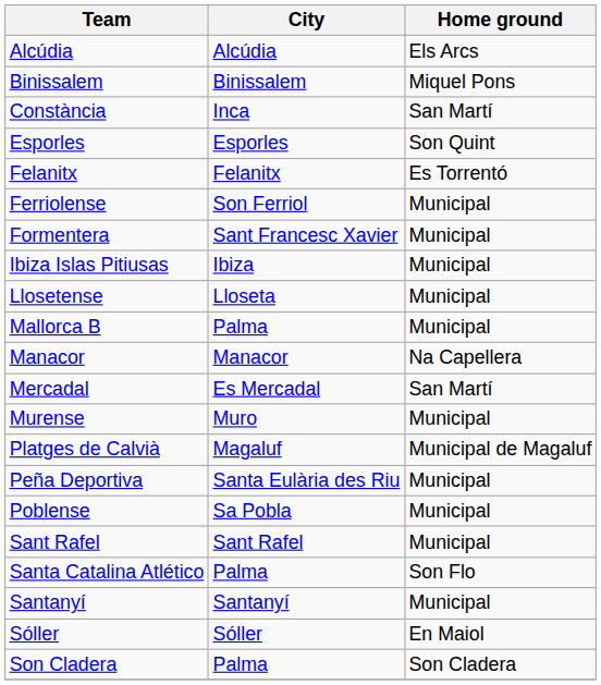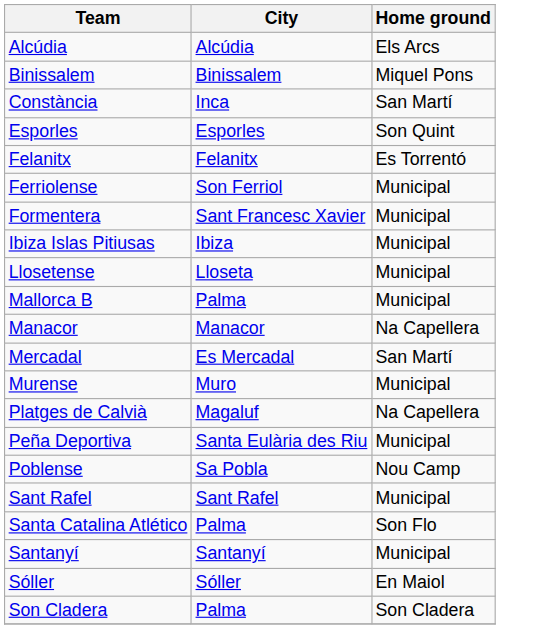 <table class="wikitable sortable">
 <tr>
 <th>Team</th>
 <th>City</th>
 <th>Home ground</th>
 </tr>
 <tr>
 <td><a href='#'>Alcúdia</a></td>
 <td><a href='#'>Alcúdia</a></td>
 <td>Els Arcs</td>
 </tr>
 <tr>
 <td><a href='#'>Binissalem</a></td>
 <td><a href='#'>Binissalem</a></td>
 <td>Miquel Pons</td>
 </tr>
 <tr>
 <td><a href='#'>Constància</a></td>
 <td><a href='#'>Inca</a></td>
 <td>San Martí</td>
 </tr>
 <tr>
 <td><a href='#'>Esporles</a></td>
 <td><a href='#'>Esporles</a></td>
 <td>Son Quint</td>
 </tr>
 <tr>
 <td><a href='#'>Felanitx</a></td>
 <td><a href='#'>Felanitx</a></td>
 <td>Es Torrentó</td>
 </tr>
 <tr>
 <td><a href='#'>Ferriolense</a></td>
 <td><a href='#'>Son Ferriol</a></td>
 <td>Municipal</td>
 </tr>
 <tr>
 <td><a href='#'>Formentera</a></td>
 <td><a href='#'>Sant Francesc Xavier</a></td>
 <td>Municipal</td>
 </tr>
 <tr>
 <td><a href='#'>Ibiza Islas Pitiusas</a></td>
 <td><a href='#'>Ibiza</a></td>
 <td>Municipal</td>
 </tr>
 <tr>
 <td><a href='#'>Llosetense</a></td>
 <td><a href='#'>Lloseta</a></td>
 <td>Municipal</td>
 </tr>
 <tr>
 <td><a href='#'>Mallorca B</a></td>
 <td><a href='#'>Palma</a></td>
 <td>Municipal</td>
 </tr>
 <tr>
 <td><a href='#'>Manacor</a></td>
 <td><a href='#'>Manacor</a></td>
 <td>Na Capellera</td>
 </tr>
 <tr>
 <td><a href='#'>Mercadal</a></td>
 <td><a href='#'>Es Mercadal</a></td>
 <td>San Martí</td>
 </tr>
 <tr>
 <td><a href='#'>Murense</a></td>
 <td><a href='#'>Muro</a></td>
 <td>Municipal</td>
 </tr>
 <tr>
 <td><a href='#'>Platges de Calvià</a></td>
 <td><a href='#'>Magaluf</a></td>
-<td>Municipal de Magaluf</td>
+<td>Na Capellera</td>
 </tr>
 <tr>
 <td><a href='#'>Peña Deportiva</a></td>
 <td><a href='#'>Santa Eulària des Riu</a></td>
 <td>Municipal</td>
 </tr>
 <tr>
 <td><a href='#'>Poblense</a></td>
 <td><a href='#'>Sa Pobla</a></td>
-<td>Municipal</td>
+<td>Nou Camp</td>
 </tr>
 <tr>
 <td><a href='#'>Sant Rafel</a></td>
 <td><a href='#'>Sant Rafel</a></td>
 <td>Municipal</td>
 </tr>
 <tr>
 <td><a href='#'>Santa Catalina Atlético</a></td>
 <td><a href='#'>Palma</a></td>
 <td>Son Flo</td>
 </tr>
 <tr>
 <td><a href='#'>Santanyí</a></td>
 <td><a href='#'>Santanyí</a></td>
 <td>Municipal</td>
 </tr>
 <tr>
 <td><a href='#'>Sóller</a></td>
 <td><a href='#'>Sóller</a></td>
 <td>En Maiol</td>
 </tr>
 <tr>
 <td><a href='#'>Son Cladera</a></td>
 <td><a href='#'>Palma</a></td>
 <td>Son Cladera</td>
 </tr>
 <tr>
 </tr>
 </table>
